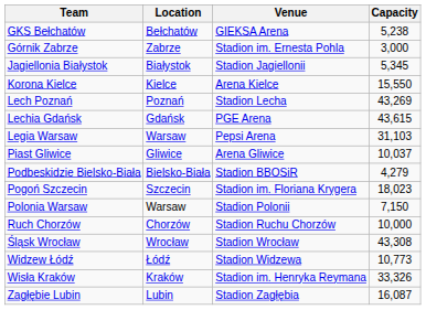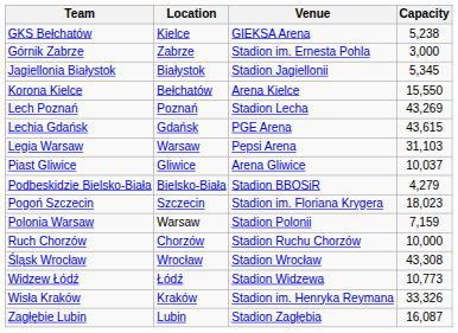 <table class="wikitable sortable" style="text-align: left;">
 <tr>
 <th>Team</th>
 <th>Location</th>
 <th>Venue</th>
 <th>Capacity</th>
 </tr>
 <tr>
 <td> <a href='#'>GKS Bełchatów</a></td>
-<td><a href='#'>Bełchatów</a></td>
+<td><a href='#'>Kielce</a></td>
 <td><a href='#'>GIEKSA Arena</a></td>
 <td align="center">5,238</td>
 </tr>
 <tr>
 <td> <a href='#'>Górnik Zabrze</a></td>
 <td><a href='#'>Zabrze</a></td>
 <td><a href='#'>Stadion im. Ernesta Pohla</a></td>
 <td align="center">3,000</td>
 </tr>
 <tr>
 <td> <a href='#'>Jagiellonia Białystok</a></td>
 <td><a href='#'>Białystok</a></td>
 <td><a href='#'>Stadion Jagiellonii</a></td>
 <td align="center">5,345</td>
 </tr>
 <tr>
 <td> <a href='#'>Korona Kielce</a></td>
-<td><a href='#'>Kielce</a></td>
+<td><a href='#'>Bełchatów</a></td>
 <td><a href='#'>Arena Kielce</a></td>
 <td align="center">15,550</td>
 </tr>
 <tr>
 <td> <a href='#'>Lech Poznań</a></td>
 <td><a href='#'>Poznań</a></td>
 <td><a href='#'>Stadion Lecha</a></td>
 <td align="center">43,269</td>
 </tr>
 <tr>
 <td> <a href='#'>Lechia Gdańsk</a></td>
 <td><a href='#'>Gdańsk</a></td>
 <td><a href='#'>PGE Arena</a></td>
 <td align="center">43,615</td>
 </tr>
 <tr>
 <td> <a href='#'>Legia Warsaw</a></td>
 <td><a href='#'>Warsaw</a></td>
 <td><a href='#'>Pepsi Arena</a></td>
 <td align="center">31,103</td>
 </tr>
 <tr>
 <td> <a href='#'>Piast Gliwice</a></td>
 <td><a href='#'>Gliwice</a></td>
 <td><a href='#'>Arena Gliwice</a></td>
 <td align="center">10,037</td>
 </tr>
 <tr>
 <td> <a href='#'>Podbeskidzie Bielsko-Biała</a></td>
 <td><a href='#'>Bielsko-Biała</a></td>
 <td><a href='#'>Stadion BBOSiR</a></td>
 <td align="center">4,279</td>
 </tr>
 <tr>
 <td> <a href='#'>Pogoń Szczecin</a></td>
 <td><a href='#'>Szczecin</a></td>
 <td><a href='#'>Stadion im. Floriana Krygera</a></td>
 <td align="center">18,023</td>
 </tr>
 <tr>
 <td> <a href='#'>Polonia Warsaw</a></td>
 <td>Warsaw</td>
 <td><a href='#'>Stadion Polonii</a></td>
-<td align="center">7,150</td>
+<td align="center">7,159</td>
 </tr>
 <tr>
 <td> <a href='#'>Ruch Chorzów</a></td>
 <td><a href='#'>Chorzów</a></td>
 <td><a href='#'>Stadion Ruchu Chorzów</a></td>
 <td align="center">10,000</td>
 </tr>
 <tr>
 <td> <a href='#'>Śląsk Wrocław</a></td>
 <td><a href='#'>Wrocław</a></td>
 <td><a href='#'>Stadion Wrocław</a></td>
 <td align="center">43,308</td>
 </tr>
 <tr>
 <td> <a href='#'>Widzew Łódź</a></td>
 <td><a href='#'>Łódź</a></td>
 <td><a href='#'>Stadion Widzewa</a></td>
 <td align="center">10,773</td>
 </tr>
 <tr>
 <td> <a href='#'>Wisła Kraków</a></td>
 <td><a href='#'>Kraków</a></td>
 <td><a href='#'>Stadion im. Henryka Reymana</a></td>
 <td align="center">33,326</td>
 </tr>
 <tr>
 <td> <a href='#'>Zagłębie Lubin</a></td>
 <td><a href='#'>Lubin</a></td>
 <td><a href='#'>Stadion Zagłębia</a></td>
 <td align="center">16,087</td>
 </tr>
 </table>
